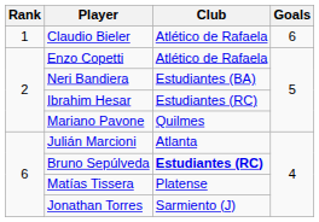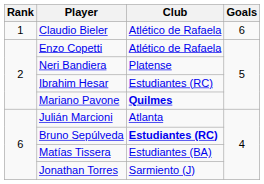 <table class="wikitable" style="text-align:center">
 <tr>
 <th>Rank</th>
 <th>Player</th>
 <th>Club</th>
 <th>Goals</th>
 </tr>
 <tr>
 <td>1</td>
 <td align="left"> <a href='#'>Claudio Bieler</a></td>
 <td align="left"><a href='#'>Atlético de Rafaela</a></td>
 <td>6</td>
 </tr>
 <tr>
 <td rowspan=4>2</td>
 <td align="left"> <a href='#'>Enzo Copetti</a></td>
 <td align="left"><a href='#'>Atlético de Rafaela</a></td>
 <td rowspan=4>5</td>
 </tr>
 <tr>
 <td align="left"> <a href='#'>Neri Bandiera</a></td>
-<td align="left"><a href='#'>Estudiantes (BA)</a></td>
+<td align="left"><a href='#'>Platense</a></td>
 </tr>
 <tr>
 <td align="left"> <a href='#'>Ibrahim Hesar</a></td>
 <td align="left"><a href='#'>Estudiantes (RC)</a></td>
 </tr>
 <tr>
 <td align="left"> <a href='#'>Mariano Pavone</a></td>
-<td align="left"><a href='#'>Quilmes</a></td>
+<td align="left"><strong><a href='#'>Quilmes</a></strong></td>
 </tr>
 <tr>
 <td rowspan=4>6</td>
 <td align="left"> <a href='#'>Julián Marcioni</a></td>
 <td align="left"><a href='#'>Atlanta</a></td>
 <td rowspan=4>4</td>
 </tr>
 <tr>
 <td align="left"> <a href='#'>Bruno Sepúlveda</a></td>
 <td align="left"><strong><a href='#'>Estudiantes (RC)</a></strong></td>
 </tr>
 <tr>
 <td align="left"> <a href='#'>Matías Tissera</a></td>
-<td align="left"><a href='#'>Platense</a></td>
+<td align="left"><a href='#'>Estudiantes (BA)</a></td>
 </tr>
 <tr>
 <td align="left"> <a href='#'>Jonathan Torres</a></td>
 <td align="left"><a href='#'>Sarmiento (J)</a></td>
 </tr>
 </table>
